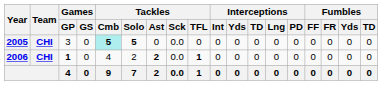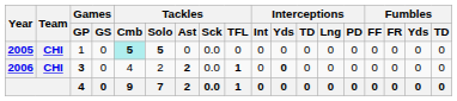 <table class="wikitable" style="text-align:center">
 <tr>
 <th rowspan="2">Year</th>
 <th rowspan="2">Team</th>
 <th colspan="2">Games</th>
 <th colspan="5">Tackles</th>
 <th colspan="5">Interceptions</th>
 <th colspan="4">Fumbles</th>
 </tr>
 <tr>
 <th>GP</th>
 <th>GS</th>
 <th>Cmb</th>
 <th>Solo</th>
 <th>Ast</th>
 <th>Sck</th>
 <th>TFL</th>
 <th>Int</th>
 <th>Yds</th>
 <th>TD</th>
 <th>Lng</th>
 <th>PD</th>
 <th>FF</th>
 <th>FR</th>
 <th>Yds</th>
 <th>TD</th>
 </tr>
 <tr>
 <th><a href='#'>2005</a></th>
 <th><a href='#'>CHI</a></th>
-<td>3</td>
+<td>1</td>
 <td>0</td>
 <td style="background: paleturquoise;"><strong>5</strong></td>
 <td><strong>5</strong></td>
 <td>0</td>
 <td>0.0</td>
 <td>0</td>
 <td>0</td>
 <td>0</td>
 <td>0</td>
 <td>0</td>
 <td>0</td>
 <td>0</td>
 <td>0</td>
 <td>0</td>
 <td>0</td>
 </tr>
 <tr>
 <th><a href='#'>2006</a></th>
 <th><a href='#'>CHI</a></th>
-<td><strong>1</strong></td>
+<td><strong>3</strong></td>
 <td>0</td>
 <td>4</td>
 <td>2</td>
 <td><strong>2</strong></td>
 <td>0.0</td>
 <td><strong>1</strong></td>
 <td>0</td>
-<td>0</td>
+<td><strong>0</strong></td>
 <td>0</td>
 <td>0</td>
 <td>0</td>
 <td>0</td>
 <td>0</td>
 <td>0</td>
 <td>0</td>
 </tr>
 <tr>
 <th colspan="2"></th>
 <th>4</th>
 <th>0</th>
 <th>9</th>
 <th>7</th>
 <th>2</th>
 <th>0.0</th>
 <th>1</th>
 <th>0</th>
 <th>0</th>
 <th>0</th>
 <th>0</th>
 <th>0</th>
 <th>0</th>
 <th>0</th>
 <th>0</th>
 <th>0</th>
 </tr>
 </table>
